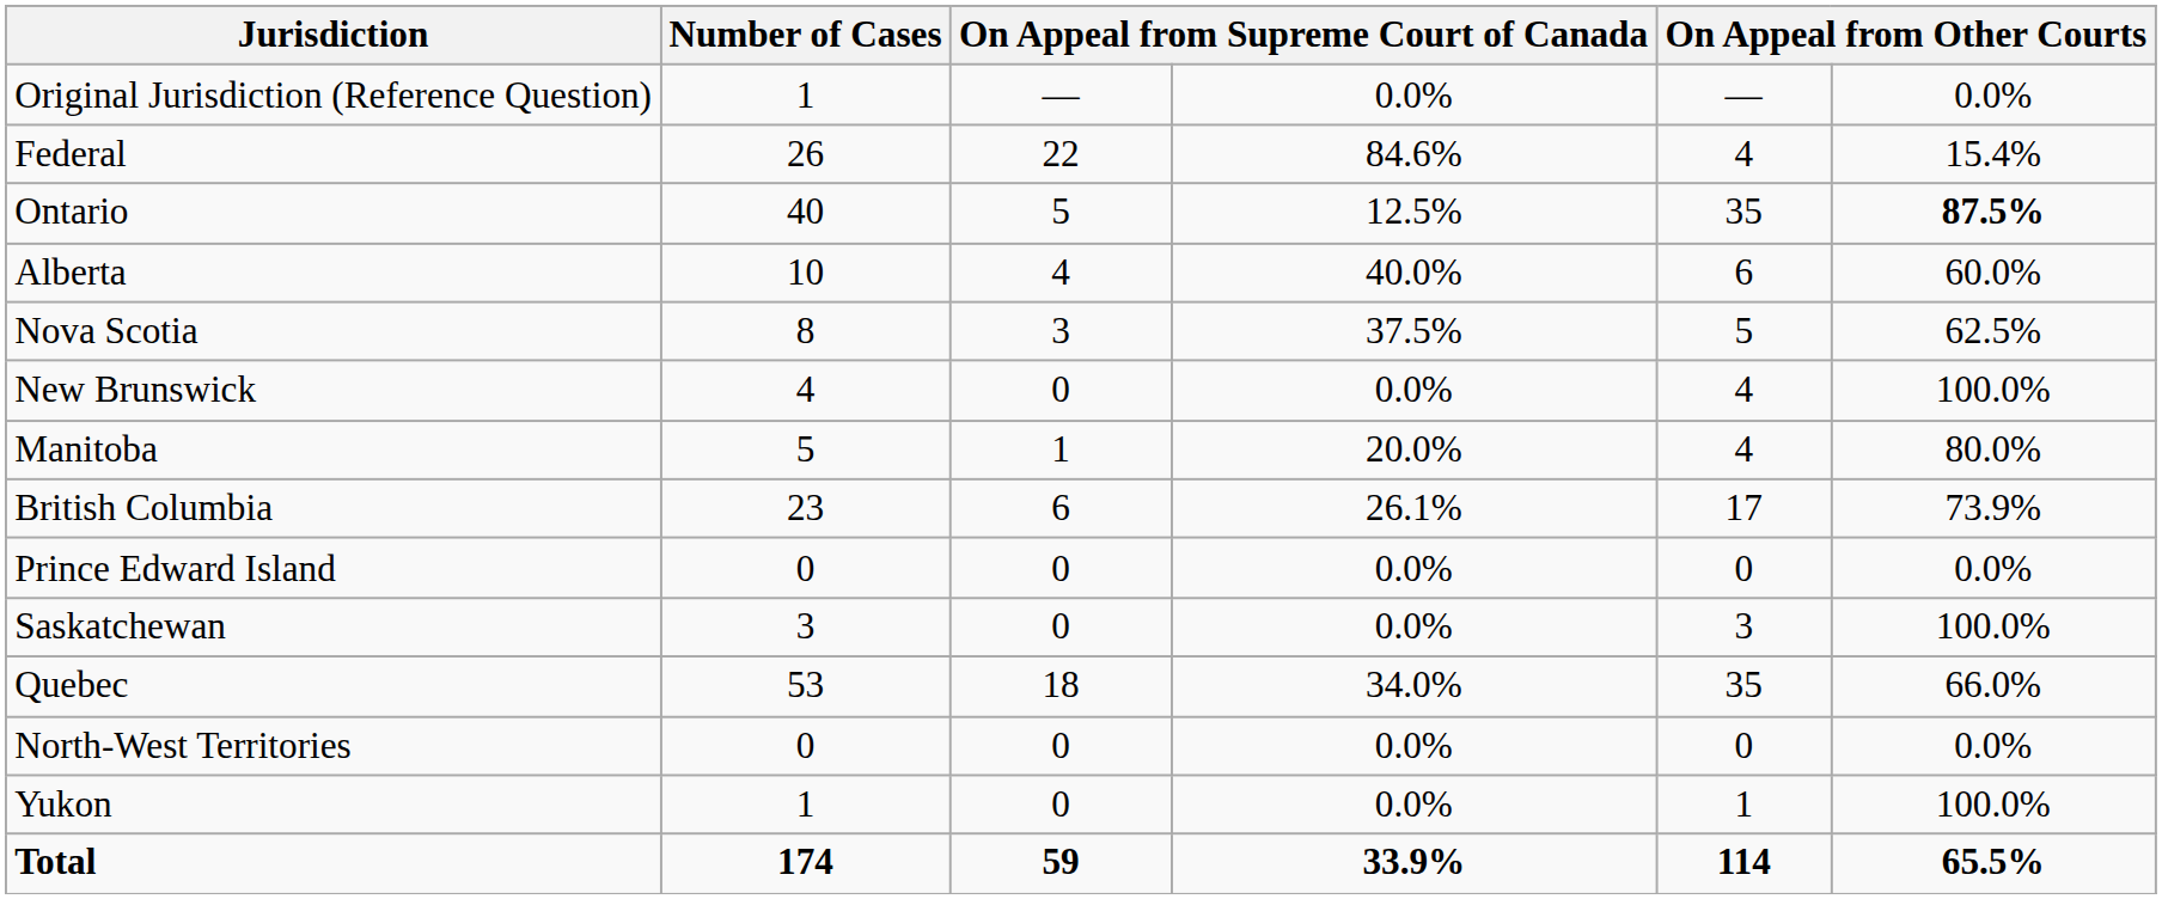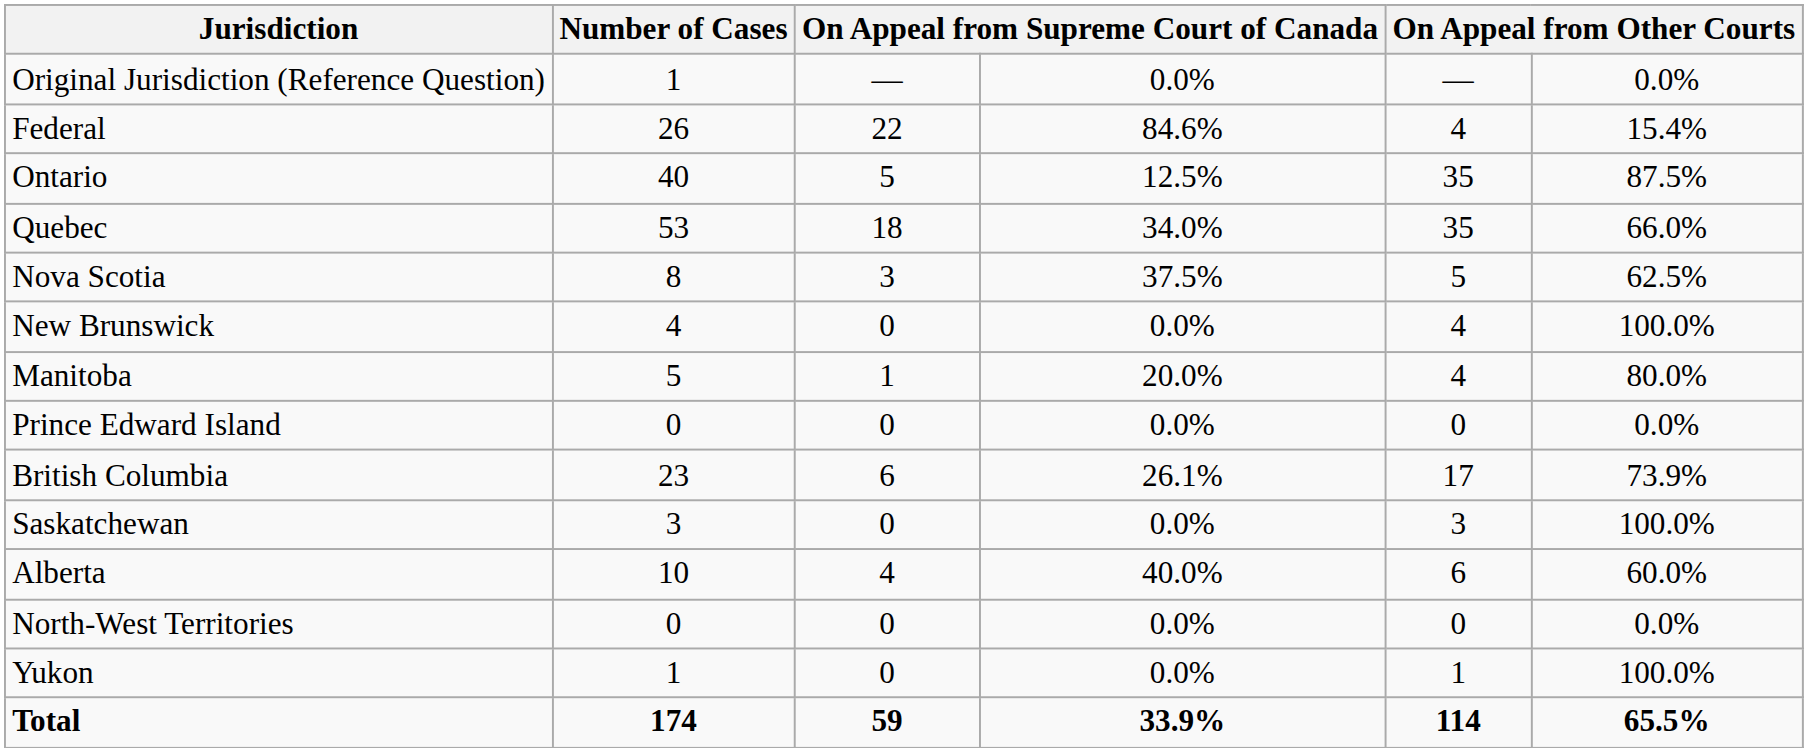 <table class="wikitable sortable">
 <tr>
 <th>Jurisdiction</th>
 <th>Number of Cases</th>
 <th colspan="2">On Appeal from Supreme Court of Canada</th>
 <th colspan="2">On Appeal from Other Courts</th>
 </tr>
 <tr>
 <td>Original Jurisdiction (Reference Question)</td>
 <td style="text-align: center;">1</td>
 <td style="text-align: center;">—</td>
 <td style="text-align: center;">0.0%</td>
 <td style="text-align: center;">—</td>
 <td style="text-align: center;">0.0%</td>
 </tr>
 <tr>
 <td>Federal</td>
 <td style="text-align: center;">26</td>
 <td style="text-align: center;">22</td>
 <td style="text-align: center;">84.6%</td>
 <td style="text-align: center;">4</td>
 <td style="text-align: center;">15.4%</td>
 </tr>
 <tr>
 <td>Ontario</td>
 <td style="text-align: center;">40</td>
 <td style="text-align: center;">5</td>
 <td style="text-align: center;">12.5%</td>
 <td style="text-align: center;">35</td>
-<td style="text-align: center;"><strong>87.5%</strong></td>
+<td style="text-align: center;">87.5%</td>
 </tr>
 <tr>
-<td>Alberta</td>
-<td style="text-align: center;">10</td>
-<td style="text-align: center;">4</td>
-<td style="text-align: center;">40.0%</td>
-<td style="text-align: center;">6</td>
-<td style="text-align: center;">60.0%</td>
+<td>Quebec</td>
+<td style="text-align: center;">53</td>
+<td style="text-align: center;">18</td>
+<td style="text-align: center;">34.0%</td>
+<td style="text-align: center;">35</td>
+<td style="text-align: center;">66.0%</td>
 </tr>
 <tr>
 <td>Nova Scotia</td>
 <td style="text-align: center;">8</td>
 <td style="text-align: center;">3</td>
 <td style="text-align: center;">37.5%</td>
 <td style="text-align: center;">5</td>
 <td style="text-align: center;">62.5%</td>
 </tr>
 <tr>
 <td>New Brunswick</td>
 <td style="text-align: center;">4</td>
 <td style="text-align: center;">0</td>
 <td style="text-align: center;">0.0%</td>
 <td style="text-align: center;">4</td>
 <td style="text-align: center;">100.0%</td>
 </tr>
 <tr>
 <td>Manitoba</td>
 <td style="text-align: center;">5</td>
 <td style="text-align: center;">1</td>
 <td style="text-align: center;">20.0%</td>
 <td style="text-align: center;">4</td>
 <td style="text-align: center;">80.0%</td>
 </tr>
 <tr>
+<td>Prince Edward Island</td>
+<td style="text-align: center;">0</td>
+<td style="text-align: center;">0</td>
+<td style="text-align: center;">0.0%</td>
+<td style="text-align: center;">0</td>
+<td style="text-align: center;">0.0%</td>
+</tr>
+<tr>
 <td>British Columbia</td>
 <td style="text-align: center;">23</td>
 <td style="text-align: center;">6</td>
 <td style="text-align: center;">26.1%</td>
 <td style="text-align: center;">17</td>
 <td style="text-align: center;">73.9%</td>
-</tr>
-<tr>
-<td>Prince Edward Island</td>
-<td style="text-align: center;">0</td>
-<td style="text-align: center;">0</td>
-<td style="text-align: center;">0.0%</td>
-<td style="text-align: center;">0</td>
-<td style="text-align: center;">0.0%</td>
 </tr>
 <tr>
 <td>Saskatchewan</td>
 <td style="text-align: center;">3</td>
 <td style="text-align: center;">0</td>
 <td style="text-align: center;">0.0%</td>
 <td style="text-align: center;">3</td>
 <td style="text-align: center;">100.0%</td>
 </tr>
 <tr>
-<td>Quebec</td>
-<td style="text-align: center;">53</td>
-<td style="text-align: center;">18</td>
-<td style="text-align: center;">34.0%</td>
-<td style="text-align: center;">35</td>
-<td style="text-align: center;">66.0%</td>
+<td>Alberta</td>
+<td style="text-align: center;">10</td>
+<td style="text-align: center;">4</td>
+<td style="text-align: center;">40.0%</td>
+<td style="text-align: center;">6</td>
+<td style="text-align: center;">60.0%</td>
 </tr>
 <tr>
 <td>North-West Territories</td>
 <td style="text-align: center;">0</td>
 <td style="text-align: center;">0</td>
 <td style="text-align: center;">0.0%</td>
 <td style="text-align: center;">0</td>
 <td style="text-align: center;">0.0%</td>
 </tr>
 <tr>
 <td>Yukon</td>
 <td style="text-align: center;">1</td>
 <td style="text-align: center;">0</td>
 <td style="text-align: center;">0.0%</td>
 <td style="text-align: center;">1</td>
 <td style="text-align: center;">100.0%</td>
 </tr>
 <tr>
 <td><strong>Total</strong></td>
 <td style="text-align: center;"><strong>174</strong></td>
 <td style="text-align: center;"><strong>59</strong></td>
 <td style="text-align: center;"><strong>33.9%</strong></td>
 <td style="text-align: center;"><strong>114</strong></td>
 <td style="text-align: center;"><strong>65.5%</strong></td>
 </tr>
 <tr>
 </tr>
 </table>
